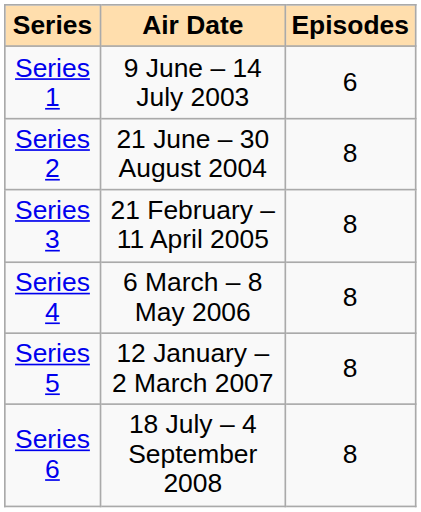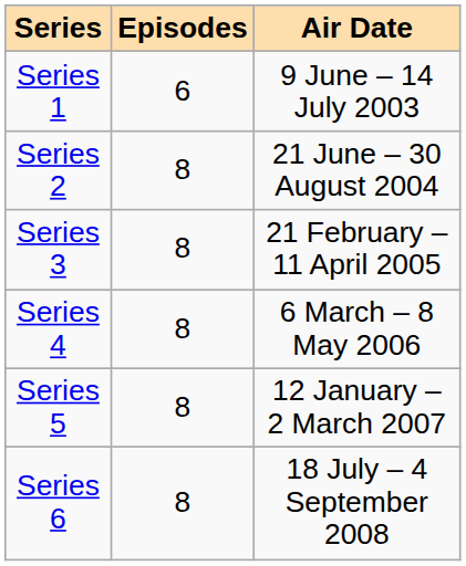 <table class="wikitable" width="40%" style="text-align:center;">
 <tr>
 <th style="background:#ffdead">Series</th>
+<th style="background:#ffdead">Episodes</th>
 <th style="background:#ffdead">Air Date</th>
-<th style="background:#ffdead">Episodes</th>
 </tr>
 <tr>
 <td><a href='#'>Series 1</a></td>
+<td>6</td>
 <td>9 June – 14 July 2003</td>
-<td>6</td>
 </tr>
 <tr>
 <td><a href='#'>Series 2</a></td>
+<td>8</td>
 <td>21 June – 30 August 2004</td>
-<td>8</td>
 </tr>
 <tr>
 <td><a href='#'>Series 3</a></td>
+<td>8</td>
 <td>21 February – 11 April 2005</td>
-<td>8</td>
 </tr>
 <tr>
 <td><a href='#'>Series 4</a></td>
+<td>8</td>
 <td>6 March – 8 May 2006</td>
-<td>8</td>
 </tr>
 <tr>
 <td><a href='#'>Series 5</a></td>
+<td>8</td>
 <td>12 January – 2 March 2007</td>
-<td>8</td>
 </tr>
 <tr>
 <td><a href='#'>Series 6</a></td>
+<td>8</td>
 <td>18 July – 4 September 2008</td>
-<td>8</td>
 </tr>
 </table>
